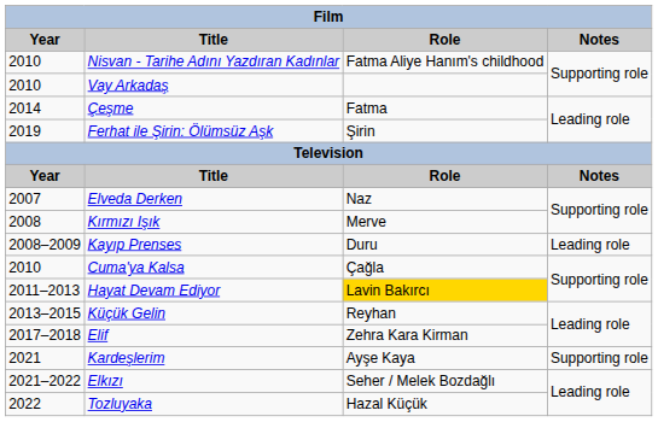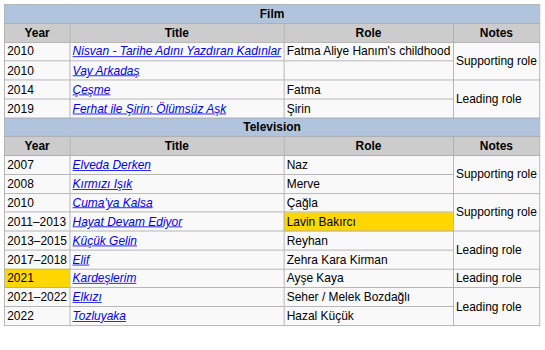 <table class="wikitable" style="font-size:90%">
 <tr>
 <th colspan="4" style="background:LightSteelBlue">Film</th>
 </tr>
 <tr>
 <th style="background:#CCCCCC">Year</th>
 <th style="background:#CCCCCC">Title</th>
 <th style="background:#CCCCCC">Role</th>
 <th style="background:#CCCCCC">Notes</th>
 </tr>
 <tr>
 <td>2010</td>
 <td><em><a href='#'>Nisvan - Tarihe Adını Yazdıran Kadınlar</a></em></td>
 <td>Fatma Aliye Hanım's childhood</td>
 <td rowspan="2">Supporting role</td>
 </tr>
 <tr>
 <td>2010</td>
 <td><em><a href='#'>Vay Arkadaş</a></em></td>
 <td></td>
 </tr>
 <tr>
 <td>2014</td>
 <td><em><a href='#'>Çeşme</a></em></td>
 <td>Fatma</td>
 <td rowspan="2">Leading role</td>
 </tr>
 <tr>
 <td>2019</td>
 <td><em><a href='#'>Ferhat ile Şirin: Ölümsüz Aşk</a></em></td>
 <td>Şirin</td>
 </tr>
 <tr>
 <th colspan="4" style="background:LightSteelBlue">Television</th>
 </tr>
 <tr>
 <th style="background:#CCCCCC">Year</th>
 <th style="background:#CCCCCC">Title</th>
 <th style="background:#CCCCCC">Role</th>
 <th style="background:#CCCCCC">Notes</th>
 </tr>
 <tr>
 <td>2007</td>
 <td><em><a href='#'>Elveda Derken</a></em></td>
 <td>Naz</td>
 <td rowspan="2">Supporting role</td>
 </tr>
 <tr>
 <td>2008</td>
 <td><em><a href='#'>Kırmızı Işık</a></em></td>
 <td>Merve</td>
 </tr>
 <tr>
-<td>2008–2009</td>
-<td><em><a href='#'>Kayıp Prenses</a></em></td>
-<td>Duru</td>
-<td>Leading role</td>
-</tr>
-<tr>
 <td>2010</td>
 <td><em><a href='#'>Cuma'ya Kalsa</a></em></td>
 <td>Çağla</td>
 <td rowspan="2">Supporting role</td>
 </tr>
 <tr>
 <td>2011–2013</td>
 <td><em><a href='#'>Hayat Devam Ediyor</a></em></td>
 <td style="background: gold;">Lavin Bakırcı</td>
 </tr>
 <tr>
 <td>2013–2015</td>
 <td><em><a href='#'>Küçük Gelin</a></em></td>
 <td>Reyhan</td>
 <td rowspan="2">Leading role</td>
 </tr>
 <tr>
 <td>2017–2018</td>
 <td><em><a href='#'>Elif</a></em></td>
 <td>Zehra Kara Kirman</td>
 </tr>
 <tr>
-<td>2021</td>
+<td style="background: gold;">2021</td>
 <td><em><a href='#'>Kardeşlerim</a></em></td>
 <td>Ayşe Kaya</td>
-<td>Supporting role</td>
+<td>Leading role</td>
 </tr>
 <tr>
 <td>2021–2022</td>
 <td><em><a href='#'>Elkızı</a></em></td>
 <td>Seher / Melek Bozdağlı</td>
 <td rowspan="2">Leading role</td>
 </tr>
 <tr>
 <td>2022</td>
 <td><em><a href='#'>Tozluyaka</a></em></td>
 <td>Hazal Küçük</td>
 </tr>
 </table>
